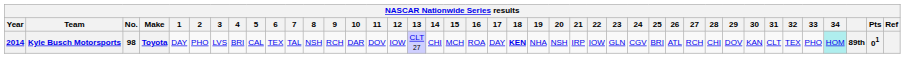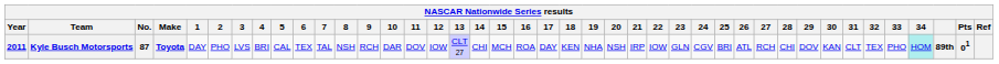 <table class="wikitable" style="text-align:center; font-size:75%">
 <tr>
 <th colspan=45><a href='#'>NASCAR Nationwide Series</a> results</th>
 </tr>
 <tr>
 <th>Year</th>
 <th>Team</th>
 <th>No.</th>
 <th>Make</th>
 <th>1</th>
 <th>2</th>
 <th>3</th>
 <th>4</th>
 <th>5</th>
 <th>6</th>
 <th>7</th>
 <th>8</th>
 <th>9</th>
 <th>10</th>
 <th>11</th>
 <th>12</th>
 <th>13</th>
 <th>14</th>
 <th>15</th>
 <th>16</th>
 <th>17</th>
 <th>18</th>
 <th>19</th>
 <th>20</th>
 <th>21</th>
 <th>22</th>
 <th>23</th>
 <th>24</th>
 <th>25</th>
 <th>26</th>
 <th>27</th>
 <th>28</th>
 <th>29</th>
 <th>30</th>
 <th>31</th>
 <th>32</th>
 <th>33</th>
 <th>34</th>
 <th></th>
 <th>Pts</th>
 <th>Ref</th>
 </tr>
 <tr>
-<th><a href='#'>2014</a></th>
+<th><a href='#'>2011</a></th>
 <th nowrap><a href='#'>Kyle Busch Motorsports</a></th>
-<th>98</th>
+<th>87</th>
 <th><a href='#'>Toyota</a></th>
 <td><a href='#'>DAY</a></td>
 <td><a href='#'>PHO</a></td>
 <td><a href='#'>LVS</a></td>
 <td><a href='#'>BRI</a></td>
 <td><a href='#'>CAL</a></td>
 <td><a href='#'>TEX</a></td>
 <td><a href='#'>TAL</a></td>
 <td><a href='#'>NSH</a></td>
 <td><a href='#'>RCH</a></td>
 <td><a href='#'>DAR</a></td>
 <td><a href='#'>DOV</a></td>
 <td><a href='#'>IOW</a></td>
 <td style="background:#CFCFFF;"><a href='#'>CLT</a><br><small>27</small></td>
 <td><a href='#'>CHI</a></td>
 <td><a href='#'>MCH</a></td>
 <td><a href='#'>ROA</a></td>
 <td><a href='#'>DAY</a></td>
-<td><strong><a href='#'>KEN</a></strong></td>
+<td><a href='#'>KEN</a></td>
 <td><a href='#'>NHA</a></td>
 <td><a href='#'>NSH</a></td>
 <td><a href='#'>IRP</a></td>
 <td><a href='#'>IOW</a></td>
 <td><a href='#'>GLN</a></td>
 <td><a href='#'>CGV</a></td>
 <td><a href='#'>BRI</a></td>
 <td><a href='#'>ATL</a></td>
 <td><a href='#'>RCH</a></td>
 <td><a href='#'>CHI</a></td>
 <td><a href='#'>DOV</a></td>
 <td><a href='#'>KAN</a></td>
 <td><a href='#'>CLT</a></td>
 <td><a href='#'>TEX</a></td>
 <td><a href='#'>PHO</a></td>
 <td style="background: paleturquoise;"><a href='#'>HOM</a></td>
 <th>89th</th>
 <th>0<sup>1</sup></th>
 <th></th>
 </tr>
 </table>
